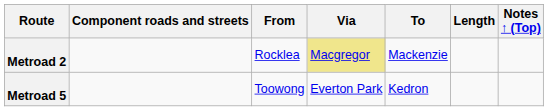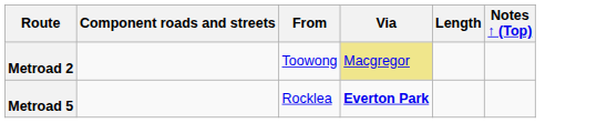 <table class="wikitable">
 <tr>
 <th scope="col">Route</th>
 <th scope="col">Component roads and streets</th>
 <th scope="col">From</th>
 <th scope="col">Via</th>
-<th scope="col">To</th>
 <th scope="col">Length</th>
 <th scope="col">Notes <br><a href='#'>↑ (Top)</a></th>
 </tr>
 <tr>
 <th style="vertical-align:top; white-space:nowrap;"><br>Metroad 2</th>
 <td></td>
-<td><a href='#'>Rocklea</a></td>
+<td><a href='#'>Toowong</a></td>
 <td style="background: khaki;"><a href='#'>Macgregor</a></td>
-<td><a href='#'>Mackenzie</a></td>
 <td></td>
 <td></td>
 </tr>
 <tr>
 <th><br>Metroad 5</th>
 <td></td>
-<td><a href='#'>Toowong</a></td>
-<td><a href='#'>Everton Park</a></td>
-<td><a href='#'>Kedron</a></td>
+<td><a href='#'>Rocklea</a></td>
+<td><strong><a href='#'>Everton Park</a></strong></td>
 <td></td>
 <td></td>
 </tr>
 </table>
